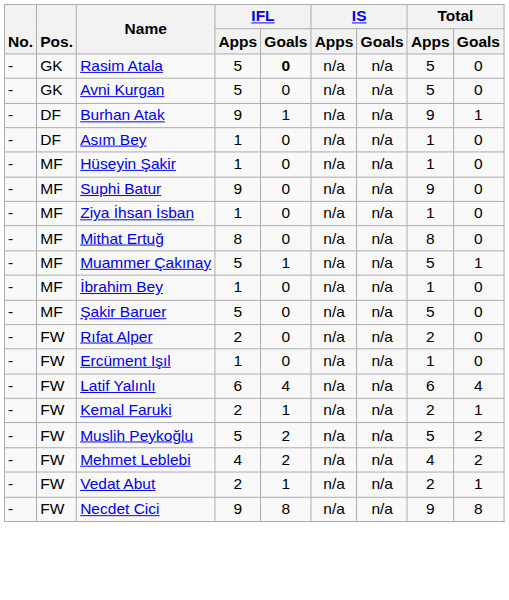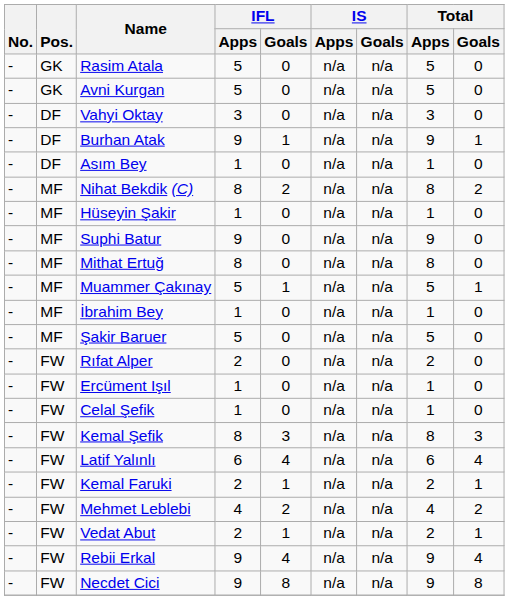 <table class="wikitable" style="text-align:center">
 <tr>
 <th rowspan="2" valign="bottom">No.</th>
 <th rowspan="2" valign="bottom">Pos.</th>
 <th rowspan="2">Name</th>
 <th colspan="2" width="85"><a href='#'>IFL</a></th>
 <th colspan="2" width="85"><a href='#'>IS</a></th>
 <th colspan="2" width="85">Total</th>
 </tr>
 <tr>
 <th>Apps</th>
 <th>Goals</th>
 <th>Apps</th>
 <th>Goals</th>
 <th>Apps</th>
 <th>Goals</th>
 </tr>
 <tr>
 <td align="left">-</td>
 <td align="left">GK</td>
 <td align="left"> <a href='#'>Rasim Atala</a></td>
 <td>5</td>
-<td><strong>0</strong></td>
+<td>0</td>
 <td>n/a</td>
 <td>n/a</td>
 <td>5</td>
 <td>0</td>
 </tr>
 <tr>
 <td align="left">-</td>
 <td align="left">GK</td>
 <td align="left"> <a href='#'>Avni Kurgan</a></td>
 <td>5</td>
 <td>0</td>
 <td>n/a</td>
 <td>n/a</td>
 <td>5</td>
+<td>0</td>
+</tr>
+<tr>
+<td align="left">-</td>
+<td align="left">DF</td>
+<td align="left"> <a href='#'>Vahyi Oktay</a></td>
+<td>3</td>
+<td>0</td>
+<td>n/a</td>
+<td>n/a</td>
+<td>3</td>
 <td>0</td>
 </tr>
 <tr>
 <td align="left">-</td>
 <td align="left">DF</td>
 <td align="left"> <a href='#'>Burhan Atak</a></td>
 <td>9</td>
 <td>1</td>
 <td>n/a</td>
 <td>n/a</td>
 <td>9</td>
 <td>1</td>
 </tr>
 <tr>
 <td align="left">-</td>
 <td align="left">DF</td>
 <td align="left"> <a href='#'>Asım Bey</a></td>
 <td>1</td>
 <td>0</td>
 <td>n/a</td>
 <td>n/a</td>
 <td>1</td>
 <td>0</td>
 </tr>
 <tr>
 <td align="left">-</td>
 <td align="left">MF</td>
+<td align="left"> <a href='#'>Nihat Bekdik</a> <em><a href='#'>(C)</a></em></td>
+<td>8</td>
+<td>2</td>
+<td>n/a</td>
+<td>n/a</td>
+<td>8</td>
+<td>2</td>
+</tr>
+<tr>
+<td align="left">-</td>
+<td align="left">MF</td>
 <td align="left"> <a href='#'>Hüseyin Şakir</a></td>
 <td>1</td>
 <td>0</td>
 <td>n/a</td>
 <td>n/a</td>
 <td>1</td>
 <td>0</td>
 </tr>
 <tr>
 <td align="left">-</td>
 <td align="left">MF</td>
 <td align="left"> <a href='#'>Suphi Batur</a></td>
 <td>9</td>
 <td>0</td>
 <td>n/a</td>
 <td>n/a</td>
 <td>9</td>
-<td>0</td>
-</tr>
-<tr>
-<td align="left">-</td>
-<td align="left">MF</td>
-<td align="left"> <a href='#'>Ziya İhsan İsban</a></td>
-<td>1</td>
-<td>0</td>
-<td>n/a</td>
-<td>n/a</td>
-<td>1</td>
 <td>0</td>
 </tr>
 <tr>
 <td align="left">-</td>
 <td align="left">MF</td>
 <td align="left"> <a href='#'>Mithat Ertuğ</a></td>
 <td>8</td>
 <td>0</td>
 <td>n/a</td>
 <td>n/a</td>
 <td>8</td>
 <td>0</td>
 </tr>
 <tr>
 <td align="left">-</td>
 <td align="left">MF</td>
 <td align="left"> <a href='#'>Muammer Çakınay</a></td>
 <td>5</td>
 <td>1</td>
 <td>n/a</td>
 <td>n/a</td>
 <td>5</td>
 <td>1</td>
 </tr>
 <tr>
 <td align="left">-</td>
 <td align="left">MF</td>
 <td align="left"> <a href='#'>İbrahim Bey</a></td>
 <td>1</td>
 <td>0</td>
 <td>n/a</td>
 <td>n/a</td>
 <td>1</td>
 <td>0</td>
 </tr>
 <tr>
 <td align="left">-</td>
 <td align="left">MF</td>
 <td align="left"> <a href='#'>Şakir Baruer</a></td>
 <td>5</td>
 <td>0</td>
 <td>n/a</td>
 <td>n/a</td>
 <td>5</td>
 <td>0</td>
 </tr>
 <tr>
 <td align="left">-</td>
 <td align="left">FW</td>
 <td align="left"> <a href='#'>Rıfat Alper</a></td>
 <td>2</td>
 <td>0</td>
 <td>n/a</td>
 <td>n/a</td>
 <td>2</td>
 <td>0</td>
 </tr>
 <tr>
 <td align="left">-</td>
 <td align="left">FW</td>
 <td align="left"> <a href='#'>Ercüment Işıl</a></td>
 <td>1</td>
 <td>0</td>
 <td>n/a</td>
 <td>n/a</td>
 <td>1</td>
 <td>0</td>
 </tr>
 <tr>
 <td align="left">-</td>
 <td align="left">FW</td>
+<td align="left"> <a href='#'>Celal Şefik</a></td>
+<td>1</td>
+<td>0</td>
+<td>n/a</td>
+<td>n/a</td>
+<td>1</td>
+<td>0</td>
+</tr>
+<tr>
+<td align="left">-</td>
+<td align="left">FW</td>
+<td align="left"> <a href='#'>Kemal Şefik</a></td>
+<td>8</td>
+<td>3</td>
+<td>n/a</td>
+<td>n/a</td>
+<td>8</td>
+<td>3</td>
+</tr>
+<tr>
+<td align="left">-</td>
+<td align="left">FW</td>
 <td align="left"> <a href='#'>Latif Yalınlı</a></td>
 <td>6</td>
 <td>4</td>
 <td>n/a</td>
 <td>n/a</td>
 <td>6</td>
 <td>4</td>
 </tr>
 <tr>
 <td align="left">-</td>
 <td align="left">FW</td>
 <td align="left"> <a href='#'>Kemal Faruki</a></td>
 <td>2</td>
 <td>1</td>
 <td>n/a</td>
 <td>n/a</td>
 <td>2</td>
 <td>1</td>
-</tr>
-<tr>
-<td align="left">-</td>
-<td align="left">FW</td>
-<td align="left"> <a href='#'>Muslih Peykoğlu</a></td>
-<td>5</td>
-<td>2</td>
-<td>n/a</td>
-<td>n/a</td>
-<td>5</td>
-<td>2</td>
 </tr>
 <tr>
 <td align="left">-</td>
 <td align="left">FW</td>
 <td align="left"> <a href='#'>Mehmet Leblebi</a></td>
 <td>4</td>
 <td>2</td>
 <td>n/a</td>
 <td>n/a</td>
 <td>4</td>
 <td>2</td>
 </tr>
 <tr>
 <td align="left">-</td>
 <td align="left">FW</td>
 <td align="left"> <a href='#'>Vedat Abut</a></td>
 <td>2</td>
 <td>1</td>
 <td>n/a</td>
 <td>n/a</td>
 <td>2</td>
 <td>1</td>
 </tr>
 <tr>
 <td align="left">-</td>
 <td align="left">FW</td>
+<td align="left"> <a href='#'>Rebii Erkal</a></td>
+<td>9</td>
+<td>4</td>
+<td>n/a</td>
+<td>n/a</td>
+<td>9</td>
+<td>4</td>
+</tr>
+<tr>
+<td align="left">-</td>
+<td align="left">FW</td>
 <td align="left"> <a href='#'>Necdet Cici</a></td>
 <td>9</td>
 <td>8</td>
 <td>n/a</td>
 <td>n/a</td>
 <td>9</td>
 <td>8</td>
 </tr>
 <tr>
 </tr>
 </table>
